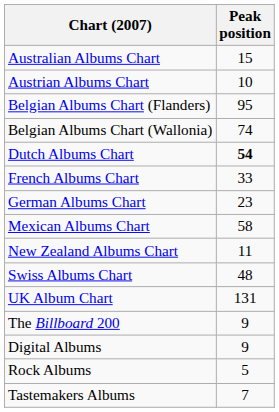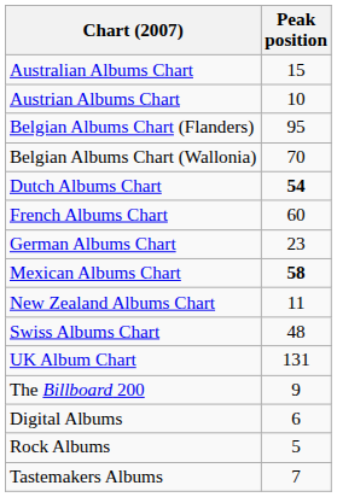 <table class="wikitable sortable">
 <tr>
 <th>Chart (2007)</th>
 <th>Peak<br>position</th>
 </tr>
 <tr>
 <td><a href='#'>Australian Albums Chart</a></td>
 <td align="center">15</td>
 </tr>
 <tr>
 <td><a href='#'>Austrian Albums Chart</a></td>
 <td align="center">10</td>
 </tr>
 <tr>
 <td><a href='#'>Belgian Albums Chart</a> (Flanders)</td>
 <td align="center">95</td>
 </tr>
 <tr>
 <td>Belgian Albums Chart (Wallonia)</td>
-<td align="center">74</td>
+<td align="center">70</td>
 </tr>
 <tr>
 <td><a href='#'>Dutch Albums Chart</a></td>
 <td align="center"><strong>54</strong></td>
 </tr>
 <tr>
 <td><a href='#'>French Albums Chart</a></td>
-<td align="center">33</td>
+<td align="center">60</td>
 </tr>
 <tr>
 <td><a href='#'>German Albums Chart</a></td>
 <td align="center">23</td>
 </tr>
 <tr>
 <td><a href='#'>Mexican Albums Chart</a></td>
-<td align="center">58</td>
+<td align="center"><strong>58</strong></td>
 </tr>
 <tr>
 <td><a href='#'>New Zealand Albums Chart</a></td>
 <td align="center">11</td>
 </tr>
 <tr>
 <td><a href='#'>Swiss Albums Chart</a></td>
 <td align="center">48</td>
 </tr>
 <tr>
 <td><a href='#'>UK Album Chart</a></td>
 <td align="center">131</td>
 </tr>
 <tr>
 <td>The <a href='#'><em>Billboard</em> 200</a></td>
 <td align="center">9</td>
 </tr>
 <tr>
 <td>Digital Albums</td>
-<td align="center">9</td>
+<td align="center">6</td>
 </tr>
 <tr>
 <td>Rock Albums</td>
 <td align="center">5</td>
 </tr>
 <tr>
 <td>Tastemakers Albums</td>
 <td align="center">7</td>
 </tr>
 </table>
